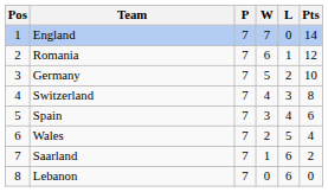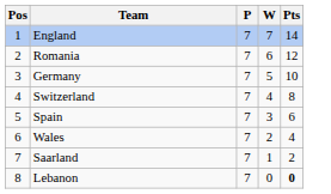 <table class="wikitable" style="font-size: 100%">
 <tr>
 <th width=15>Pos</th>
 <th width=250>Team</th>
 <th width=20>P</th>
 <th width=20>W</th>
-<th width=20>L</th>
 <th width=20>Pts</th>
 </tr>
 <tr align=center style="background: #b2ccf4;">
 <td>1</td>
 <td align="left"> England</td>
 <td>7</td>
 <td>7</td>
-<td>0</td>
 <td>14</td>
 </tr>
 <tr align=center>
 <td>2</td>
 <td align="left"> Romania</td>
 <td>7</td>
 <td>6</td>
-<td>1</td>
 <td>12</td>
 </tr>
 <tr align=center>
 <td>3</td>
 <td align="left"> Germany</td>
 <td>7</td>
 <td>5</td>
-<td>2</td>
 <td>10</td>
 </tr>
 <tr align=center>
 <td>4</td>
 <td align="left"> Switzerland</td>
 <td>7</td>
 <td>4</td>
-<td>3</td>
 <td>8</td>
 </tr>
 <tr align=center>
 <td>5</td>
 <td align="left"> Spain</td>
 <td>7</td>
 <td>3</td>
-<td>4</td>
 <td>6</td>
 </tr>
 <tr align=center>
 <td>6</td>
 <td align="left"> Wales</td>
 <td>7</td>
 <td>2</td>
-<td>5</td>
 <td>4</td>
 </tr>
 <tr align=center>
 <td>7</td>
 <td align="left"> Saarland</td>
 <td>7</td>
 <td>1</td>
-<td>6</td>
 <td>2</td>
 </tr>
 <tr align=center>
 <td>8</td>
 <td align="left"> Lebanon</td>
 <td>7</td>
 <td>0</td>
-<td>6</td>
-<td>0</td>
+<td><strong>0</strong></td>
 </tr>
 </table>
